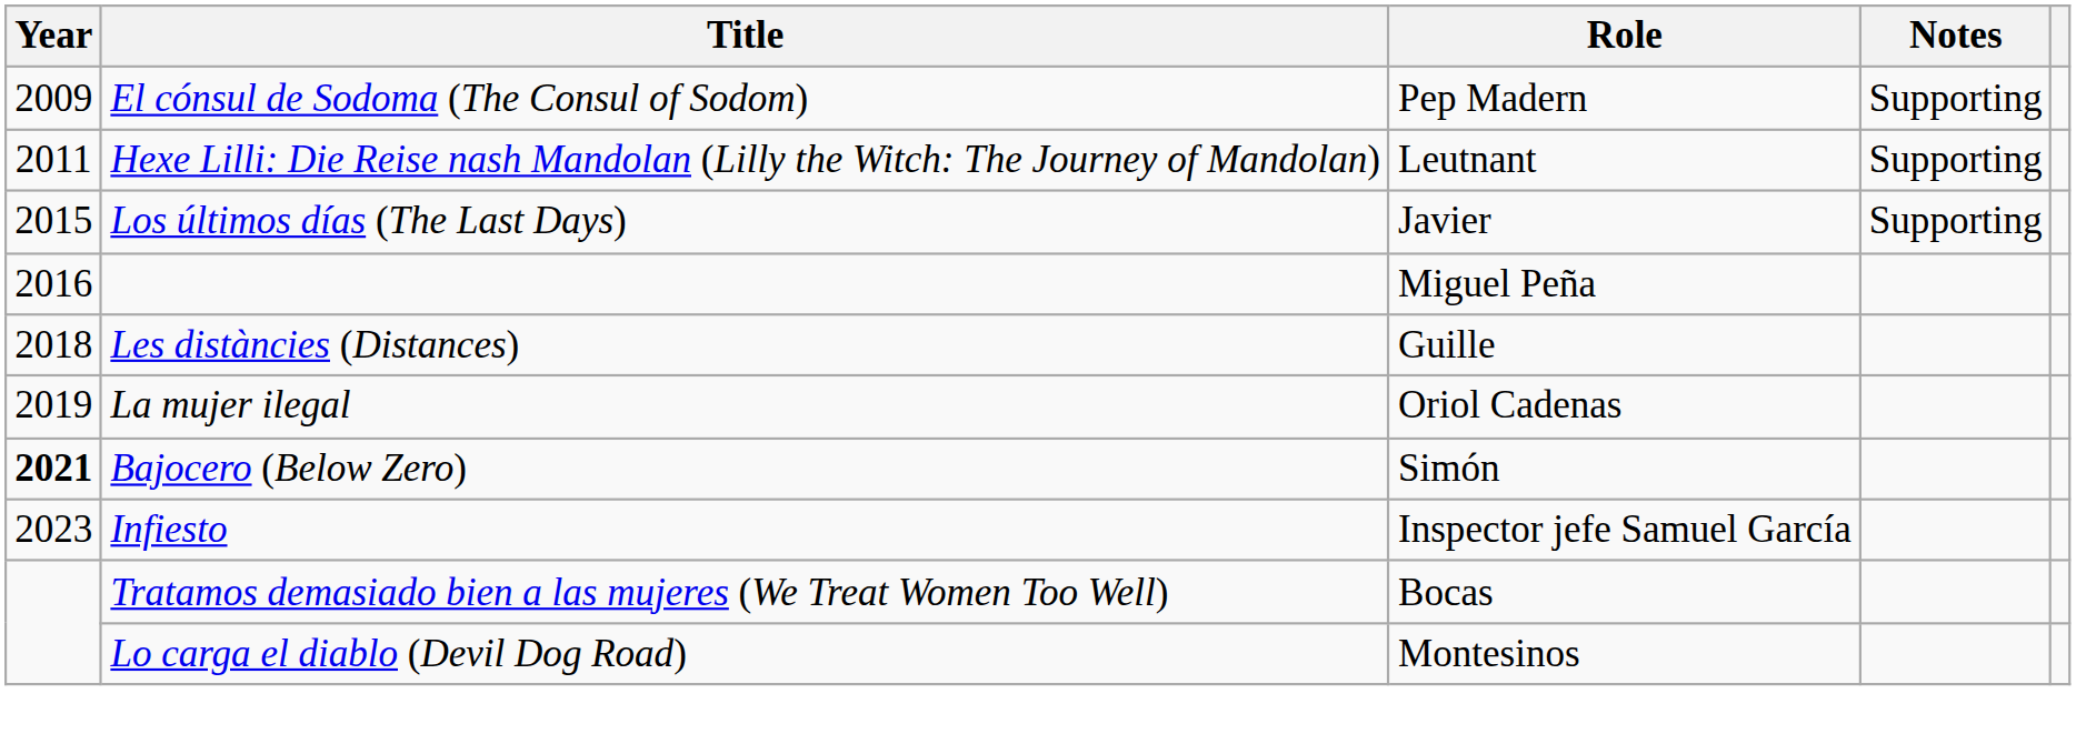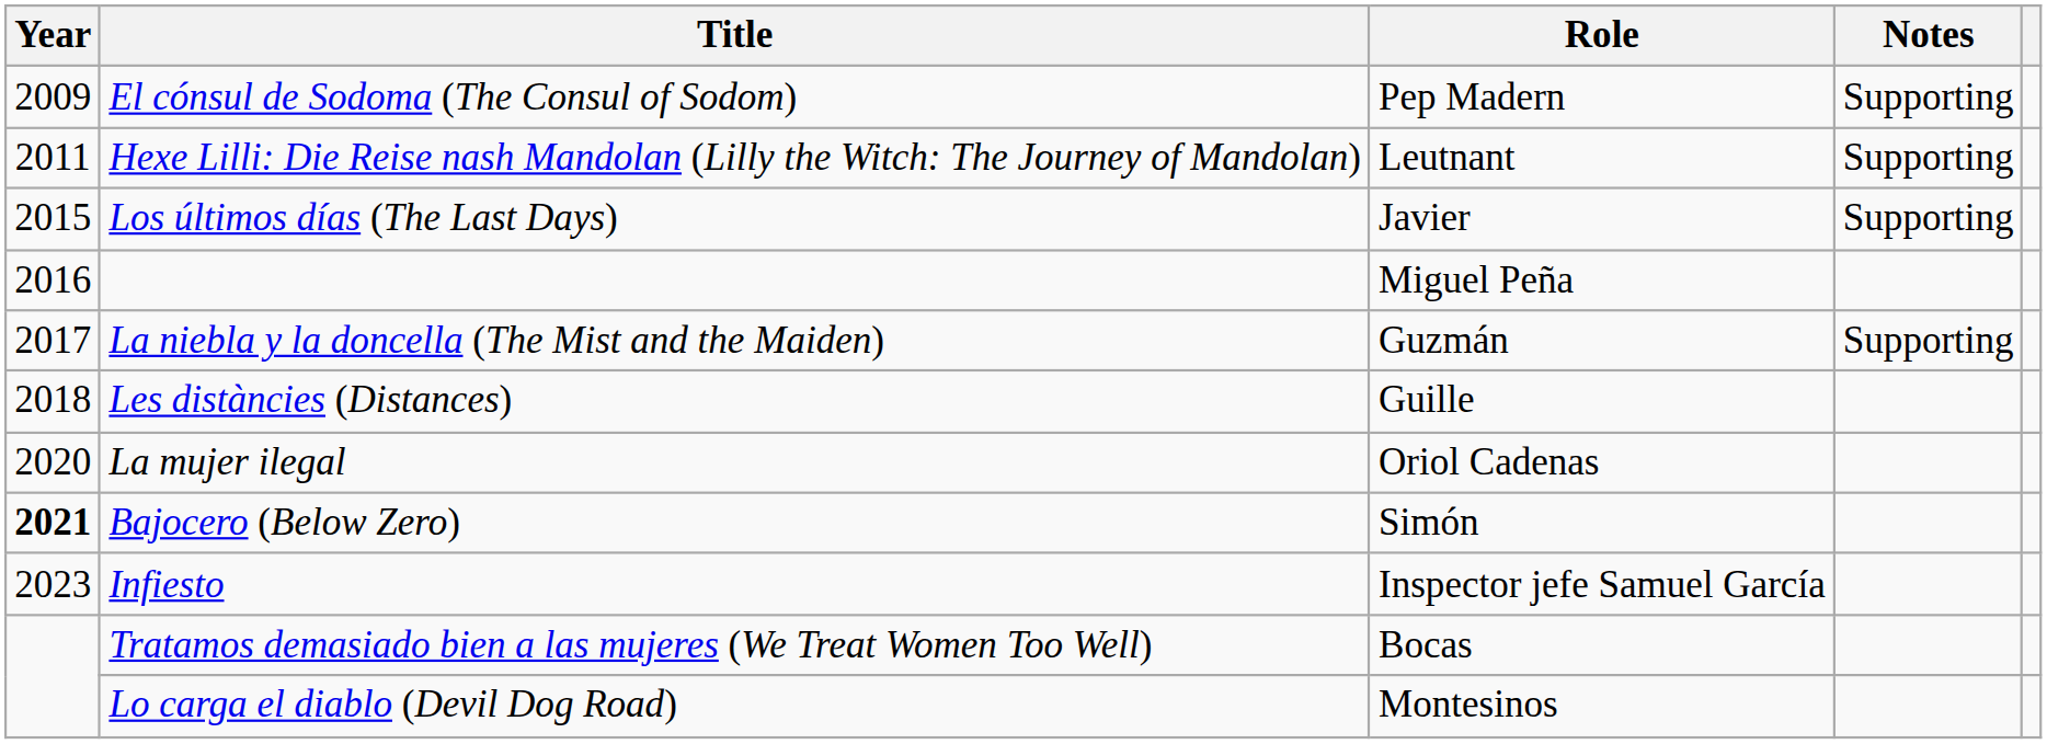 <table class="wikitable sortable">
 <tr>
 <th>Year</th>
 <th>Title</th>
 <th>Role</th>
 <th class="unsortable">Notes</th>
 <th></th>
 </tr>
 <tr>
 <td align = "center">2009</td>
 <td><em><a href='#'>El cónsul de Sodoma</a></em> (<em>The Consul of Sodom</em>)</td>
 <td>Pep Madern</td>
 <td>Supporting</td>
 <td align = "center"></td>
 </tr>
 <tr>
 <td align = "center">2011</td>
 <td><em><a href='#'>Hexe Lilli: Die Reise nash Mandolan</a></em> (<em>Lilly the Witch: The Journey of Mandolan</em>)</td>
 <td>Leutnant</td>
 <td>Supporting</td>
 <td align = "center"></td>
 </tr>
 <tr>
 <td align = "center">2015</td>
 <td><em><a href='#'>Los últimos días</a></em> (<em>The Last Days</em>)</td>
 <td>Javier</td>
 <td>Supporting</td>
 <td align = "center"></td>
 </tr>
 <tr>
 <td align = "center">2016</td>
 <td><em></em></td>
 <td>Miguel Peña</td>
 <td></td>
 <td align = "center"></td>
 </tr>
 <tr>
+<td align = "center">2017</td>
+<td><em><a href='#'>La niebla y la doncella</a></em> (<em>The Mist and the Maiden</em>)</td>
+<td>Guzmán</td>
+<td>Supporting</td>
+<td align = "center"></td>
+</tr>
+<tr>
 <td align = "center">2018</td>
 <td><em><a href='#'>Les distàncies</a></em> (<em>Distances</em>)</td>
 <td>Guille</td>
 <td></td>
 <td align = "center"></td>
 </tr>
 <tr>
-<td align = "center">2019</td>
+<td align = "center">2020</td>
 <td><em>La mujer ilegal</em></td>
 <td>Oriol Cadenas</td>
 <td></td>
 <td align = "center"></td>
 </tr>
 <tr>
 <td align = "center"><strong>2021</strong></td>
 <td><em><a href='#'>Bajocero</a></em> (<em>Below Zero</em>)</td>
 <td>Simón</td>
 <td></td>
 <td align = "center"></td>
 </tr>
 <tr>
 <td align = "center">2023</td>
 <td><em><a href='#'>Infiesto</a></em></td>
 <td>Inspector jefe Samuel García</td>
 <td></td>
 <td align = "center"></td>
 </tr>
 <tr>
 <td rowspan = "2"></td>
 <td><em><a href='#'>Tratamos demasiado bien a las mujeres</a></em> (<em>We Treat Women Too Well</em>)</td>
 <td>Bocas</td>
 <td></td>
 <td></td>
 </tr>
 <tr>
 <td><em><a href='#'>Lo carga el diablo</a></em> (<em>Devil Dog Road</em>)</td>
 <td>Montesinos</td>
 <td></td>
 <td></td>
 </tr>
 </table>
